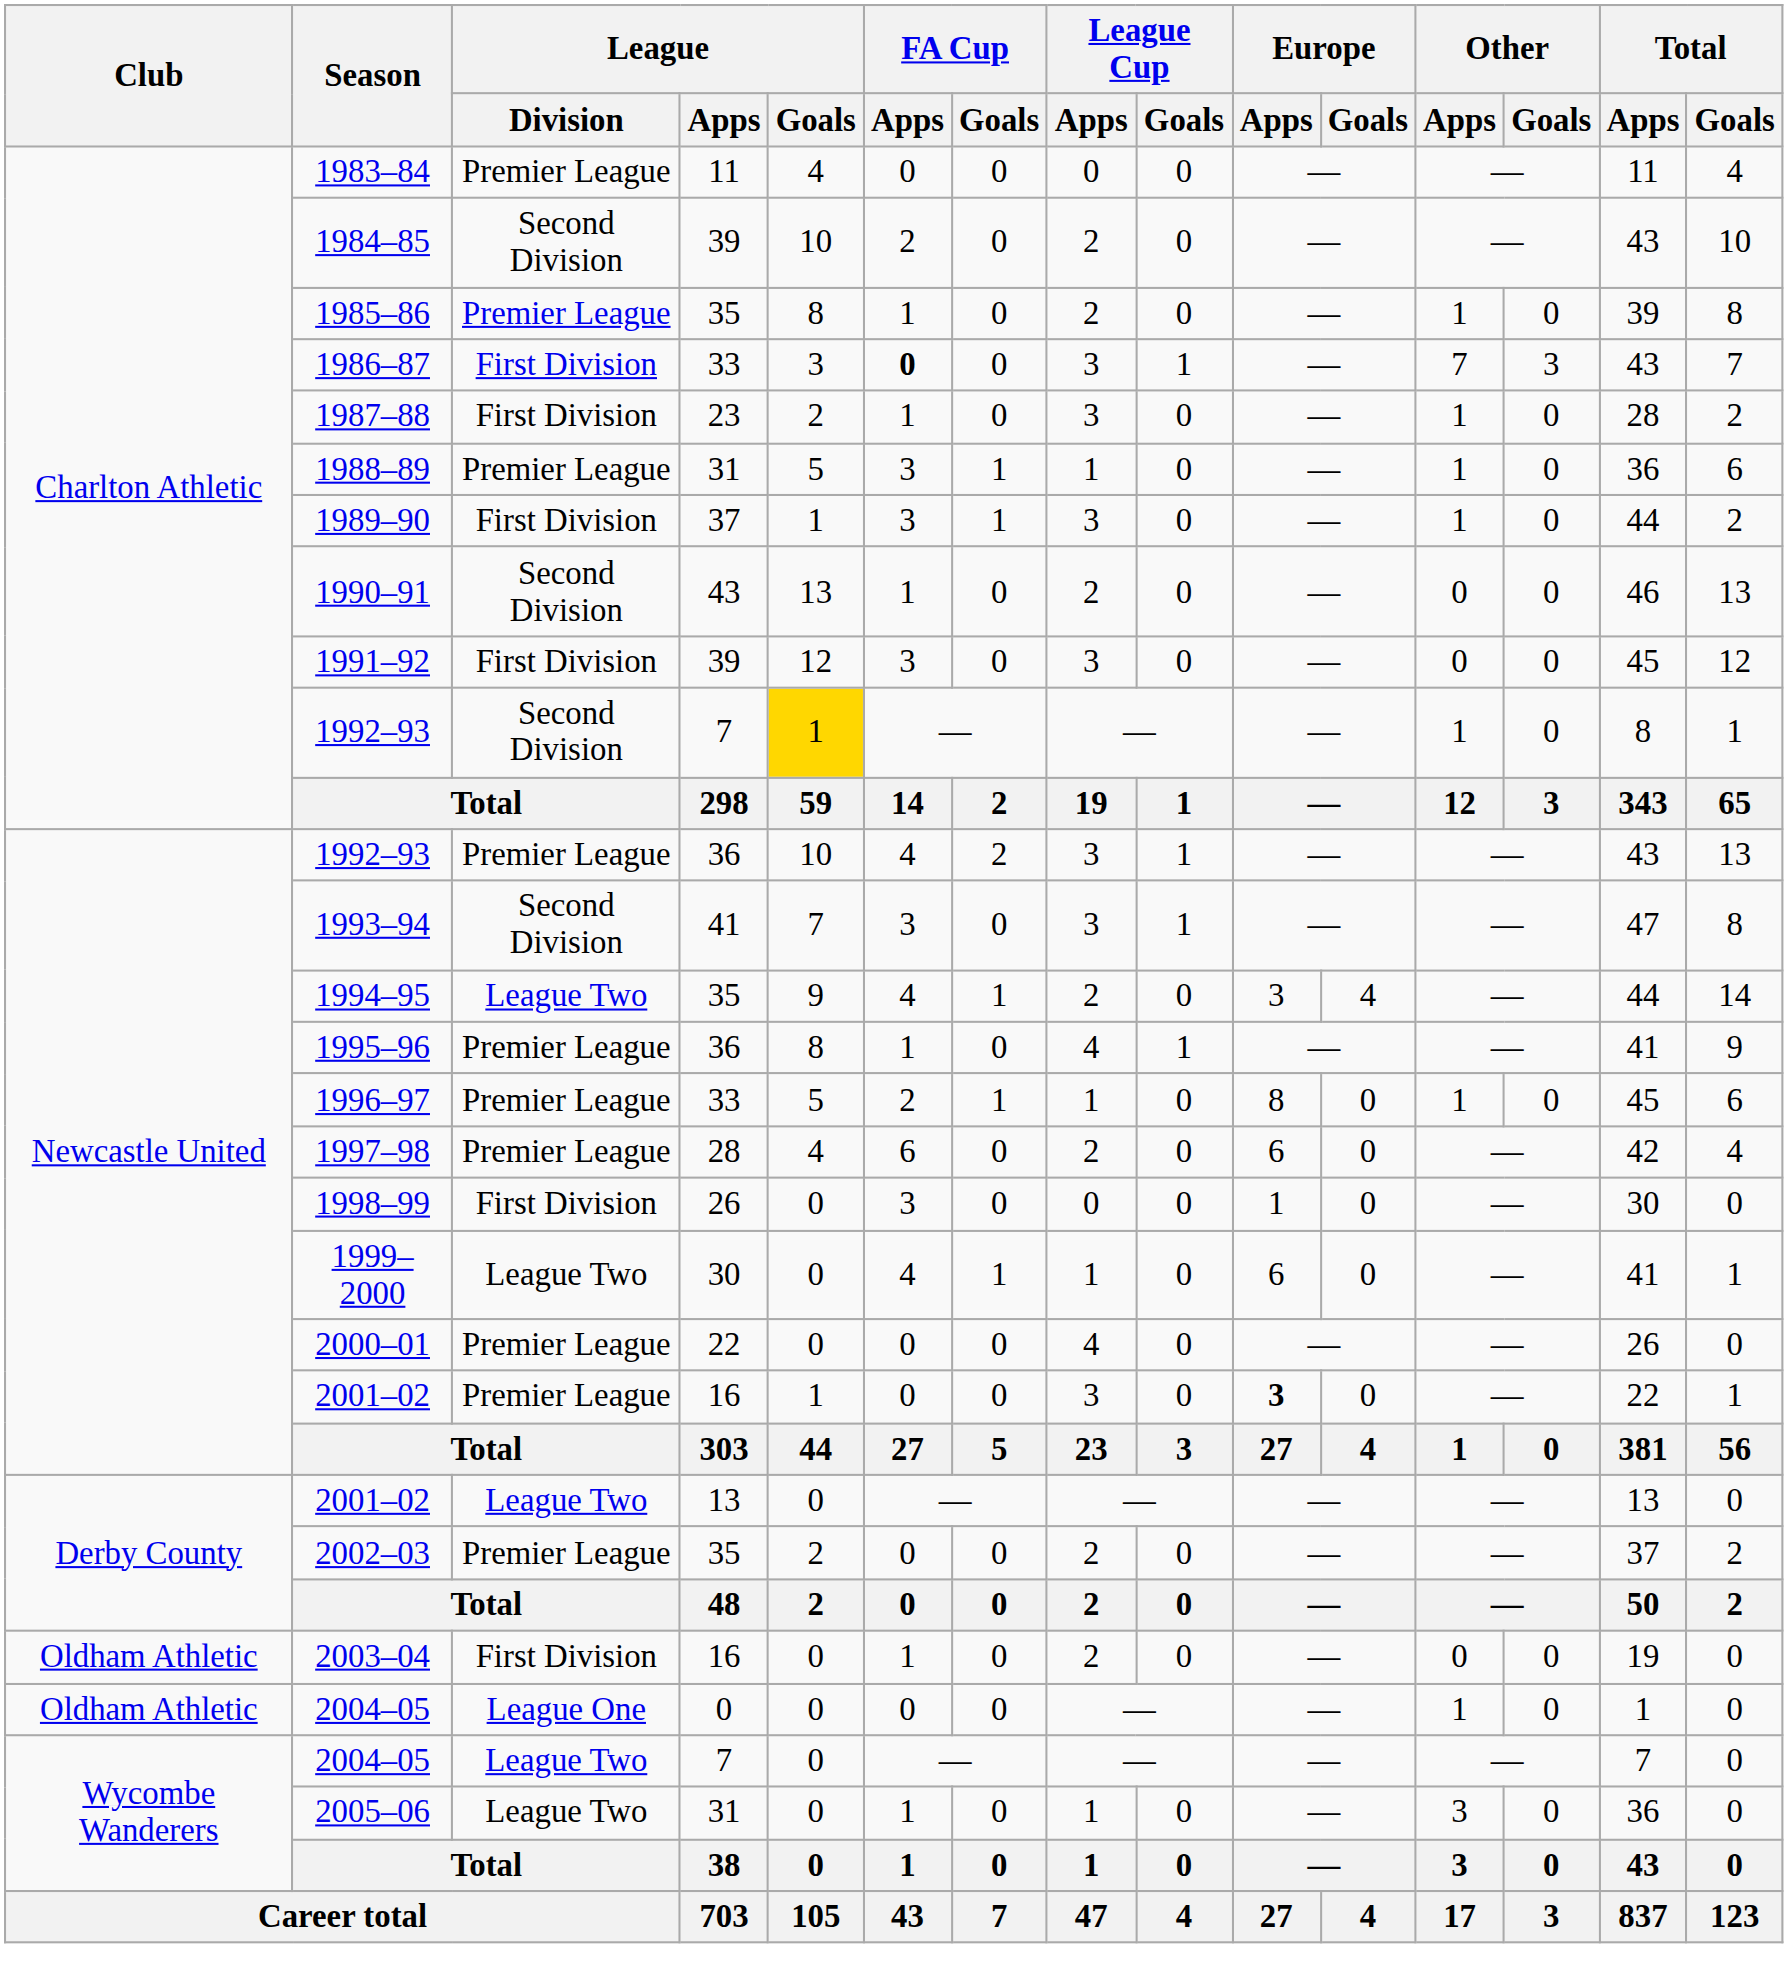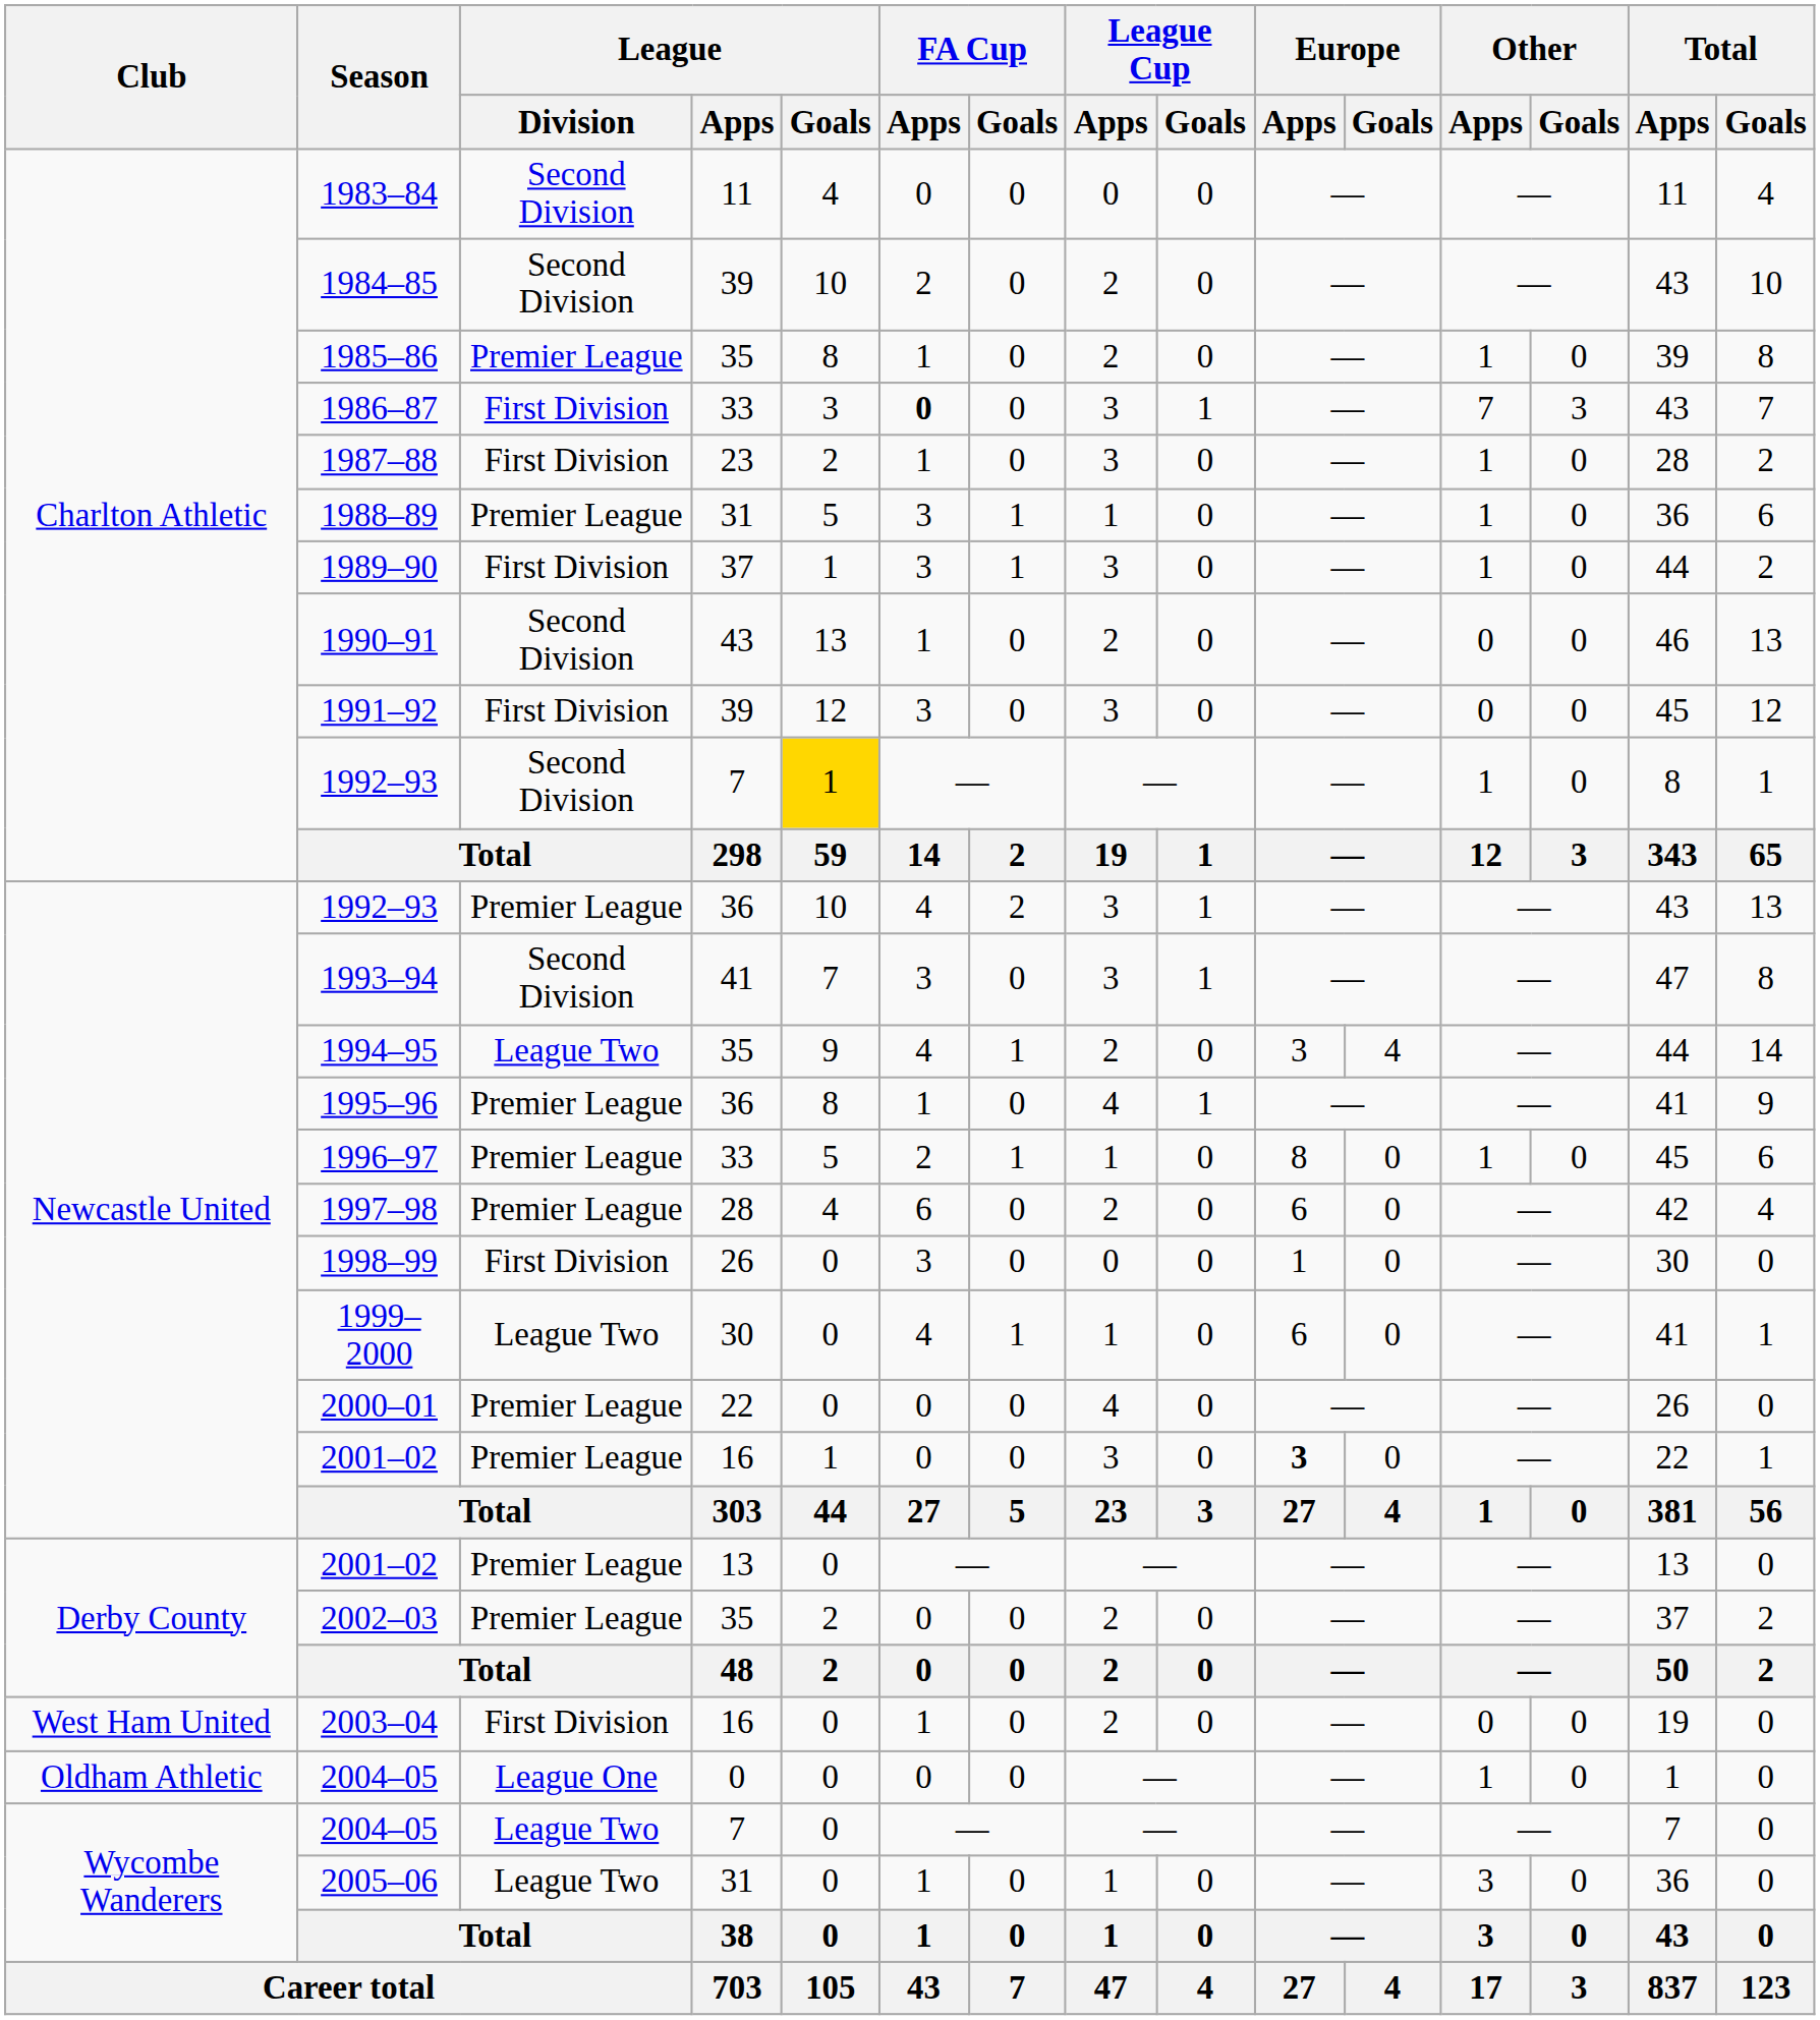 <table class="wikitable" style="text-align:center">
 <tr>
 <th rowspan="2">Club</th>
 <th rowspan="2">Season</th>
 <th colspan="3">League</th>
 <th colspan="2"><a href='#'>FA Cup</a></th>
 <th colspan="2"><a href='#'>League Cup</a></th>
 <th colspan="2">Europe</th>
 <th colspan="2">Other</th>
 <th colspan="2">Total</th>
 </tr>
 <tr>
 <th>Division</th>
 <th>Apps</th>
 <th>Goals</th>
 <th>Apps</th>
 <th>Goals</th>
 <th>Apps</th>
 <th>Goals</th>
 <th>Apps</th>
 <th>Goals</th>
 <th>Apps</th>
 <th>Goals</th>
 <th>Apps</th>
 <th>Goals</th>
 </tr>
 <tr>
 <td rowspan="11"><a href='#'>Charlton Athletic</a></td>
 <td><a href='#'>1983–84</a></td>
-<td>Premier League</td>
+<td><a href='#'>Second Division</a></td>
 <td>11</td>
 <td>4</td>
 <td>0</td>
 <td>0</td>
 <td>0</td>
 <td>0</td>
 <td colspan="2">—</td>
 <td colspan="2">—</td>
 <td>11</td>
 <td>4</td>
 </tr>
 <tr>
 <td><a href='#'>1984–85</a></td>
 <td>Second Division</td>
 <td>39</td>
 <td>10</td>
 <td>2</td>
 <td>0</td>
 <td>2</td>
 <td>0</td>
 <td colspan="2">—</td>
 <td colspan="2">—</td>
 <td>43</td>
 <td>10</td>
 </tr>
 <tr>
 <td><a href='#'>1985–86</a></td>
 <td><a href='#'>Premier League</a></td>
 <td>35</td>
 <td>8</td>
 <td>1</td>
 <td>0</td>
 <td>2</td>
 <td>0</td>
 <td colspan="2">—</td>
 <td>1</td>
 <td>0</td>
 <td>39</td>
 <td>8</td>
 </tr>
 <tr>
 <td><a href='#'>1986–87</a></td>
 <td><a href='#'>First Division</a></td>
 <td>33</td>
 <td>3</td>
 <td><strong>0</strong></td>
 <td>0</td>
 <td>3</td>
 <td>1</td>
 <td colspan="2">—</td>
 <td>7</td>
 <td>3</td>
 <td>43</td>
 <td>7</td>
 </tr>
 <tr>
 <td><a href='#'>1987–88</a></td>
 <td>First Division</td>
 <td>23</td>
 <td>2</td>
 <td>1</td>
 <td>0</td>
 <td>3</td>
 <td>0</td>
 <td colspan="2">—</td>
 <td>1</td>
 <td>0</td>
 <td>28</td>
 <td>2</td>
 </tr>
 <tr>
 <td><a href='#'>1988–89</a></td>
 <td>Premier League</td>
 <td>31</td>
 <td>5</td>
 <td>3</td>
 <td>1</td>
 <td>1</td>
 <td>0</td>
 <td colspan="2">—</td>
 <td>1</td>
 <td>0</td>
 <td>36</td>
 <td>6</td>
 </tr>
 <tr>
 <td><a href='#'>1989–90</a></td>
 <td>First Division</td>
 <td>37</td>
 <td>1</td>
 <td>3</td>
 <td>1</td>
 <td>3</td>
 <td>0</td>
 <td colspan="2">—</td>
 <td>1</td>
 <td>0</td>
 <td>44</td>
 <td>2</td>
 </tr>
 <tr>
 <td><a href='#'>1990–91</a></td>
 <td>Second Division</td>
 <td>43</td>
 <td>13</td>
 <td>1</td>
 <td>0</td>
 <td>2</td>
 <td>0</td>
 <td colspan="2">—</td>
 <td>0</td>
 <td>0</td>
 <td>46</td>
 <td>13</td>
 </tr>
 <tr>
 <td><a href='#'>1991–92</a></td>
 <td>First Division</td>
 <td>39</td>
 <td>12</td>
 <td>3</td>
 <td>0</td>
 <td>3</td>
 <td>0</td>
 <td colspan="2">—</td>
 <td>0</td>
 <td>0</td>
 <td>45</td>
 <td>12</td>
 </tr>
 <tr>
 <td><a href='#'>1992–93</a></td>
 <td>Second Division</td>
 <td>7</td>
 <td style="background: gold;">1</td>
 <td colspan="2">—</td>
 <td colspan="2">—</td>
 <td colspan="2">—</td>
 <td>1</td>
 <td>0</td>
 <td>8</td>
 <td>1</td>
 </tr>
 <tr>
 <th colspan="2">Total</th>
 <th>298</th>
 <th>59</th>
 <th>14</th>
 <th>2</th>
 <th>19</th>
 <th>1</th>
 <th colspan="2">—</th>
 <th>12</th>
 <th>3</th>
 <th>343</th>
 <th>65</th>
 </tr>
 <tr>
 <td rowspan="11"><a href='#'>Newcastle United</a></td>
 <td><a href='#'>1992–93</a></td>
 <td>Premier League</td>
 <td>36</td>
 <td>10</td>
 <td>4</td>
 <td>2</td>
 <td>3</td>
 <td>1</td>
 <td colspan="2">—</td>
 <td colspan="2">—</td>
 <td>43</td>
 <td>13</td>
 </tr>
 <tr>
 <td><a href='#'>1993–94</a></td>
 <td>Second Division</td>
 <td>41</td>
 <td>7</td>
 <td>3</td>
 <td>0</td>
 <td>3</td>
 <td>1</td>
 <td colspan="2">—</td>
 <td colspan="2">—</td>
 <td>47</td>
 <td>8</td>
 </tr>
 <tr>
 <td><a href='#'>1994–95</a></td>
 <td><a href='#'>League Two</a></td>
 <td>35</td>
 <td>9</td>
 <td>4</td>
 <td>1</td>
 <td>2</td>
 <td>0</td>
 <td>3</td>
 <td>4</td>
 <td colspan="2">—</td>
 <td>44</td>
 <td>14</td>
 </tr>
 <tr>
 <td><a href='#'>1995–96</a></td>
 <td>Premier League</td>
 <td>36</td>
 <td>8</td>
 <td>1</td>
 <td>0</td>
 <td>4</td>
 <td>1</td>
 <td colspan="2">—</td>
 <td colspan="2">—</td>
 <td>41</td>
 <td>9</td>
 </tr>
 <tr>
 <td><a href='#'>1996–97</a></td>
 <td>Premier League</td>
 <td>33</td>
 <td>5</td>
 <td>2</td>
 <td>1</td>
 <td>1</td>
 <td>0</td>
 <td>8</td>
 <td>0</td>
 <td>1</td>
 <td>0</td>
 <td>45</td>
 <td>6</td>
 </tr>
 <tr>
 <td><a href='#'>1997–98</a></td>
 <td>Premier League</td>
 <td>28</td>
 <td>4</td>
 <td>6</td>
 <td>0</td>
 <td>2</td>
 <td>0</td>
 <td>6</td>
 <td>0</td>
 <td colspan="2">—</td>
 <td>42</td>
 <td>4</td>
 </tr>
 <tr>
 <td><a href='#'>1998–99</a></td>
 <td>First Division</td>
 <td>26</td>
 <td>0</td>
 <td>3</td>
 <td>0</td>
 <td>0</td>
 <td>0</td>
 <td>1</td>
 <td>0</td>
 <td colspan="2">—</td>
 <td>30</td>
 <td>0</td>
 </tr>
 <tr>
 <td><a href='#'>1999–2000</a></td>
 <td>League Two</td>
 <td>30</td>
 <td>0</td>
 <td>4</td>
 <td>1</td>
 <td>1</td>
 <td>0</td>
 <td>6</td>
 <td>0</td>
 <td colspan="2">—</td>
 <td>41</td>
 <td>1</td>
 </tr>
 <tr>
 <td><a href='#'>2000–01</a></td>
 <td>Premier League</td>
 <td>22</td>
 <td>0</td>
 <td>0</td>
 <td>0</td>
 <td>4</td>
 <td>0</td>
 <td colspan="2">—</td>
 <td colspan="2">—</td>
 <td>26</td>
 <td>0</td>
 </tr>
 <tr>
 <td><a href='#'>2001–02</a></td>
 <td>Premier League</td>
 <td>16</td>
 <td>1</td>
 <td>0</td>
 <td>0</td>
 <td>3</td>
 <td>0</td>
 <td><strong>3</strong></td>
 <td>0</td>
 <td colspan="2">—</td>
 <td>22</td>
 <td>1</td>
 </tr>
 <tr>
 <th colspan="2">Total</th>
 <th>303</th>
 <th>44</th>
 <th>27</th>
 <th>5</th>
 <th>23</th>
 <th>3</th>
 <th>27</th>
 <th>4</th>
 <th>1</th>
 <th>0</th>
 <th>381</th>
 <th>56</th>
 </tr>
 <tr>
 <td rowspan="3"><a href='#'>Derby County</a></td>
 <td><a href='#'>2001–02</a></td>
-<td><a href='#'>League Two</a></td>
+<td>Premier League</td>
 <td>13</td>
 <td>0</td>
 <td colspan="2">—</td>
 <td colspan="2">—</td>
 <td colspan="2">—</td>
 <td colspan="2">—</td>
 <td>13</td>
 <td>0</td>
 </tr>
 <tr>
 <td><a href='#'>2002–03</a></td>
 <td>Premier League</td>
 <td>35</td>
 <td>2</td>
 <td>0</td>
 <td>0</td>
 <td>2</td>
 <td>0</td>
 <td colspan="2">—</td>
 <td colspan="2">—</td>
 <td>37</td>
 <td>2</td>
 </tr>
 <tr>
 <th colspan="2">Total</th>
 <th>48</th>
 <th>2</th>
 <th>0</th>
 <th>0</th>
 <th>2</th>
 <th>0</th>
 <th colspan="2">—</th>
 <th colspan="2">—</th>
 <th>50</th>
 <th>2</th>
 </tr>
 <tr>
-<td><a href='#'>Oldham Athletic</a></td>
+<td><a href='#'>West Ham United</a></td>
 <td><a href='#'>2003–04</a></td>
 <td>First Division</td>
 <td>16</td>
 <td>0</td>
 <td>1</td>
 <td>0</td>
 <td>2</td>
 <td>0</td>
 <td colspan="2">—</td>
 <td>0</td>
 <td>0</td>
 <td>19</td>
 <td>0</td>
 </tr>
 <tr>
 <td><a href='#'>Oldham Athletic</a></td>
 <td><a href='#'>2004–05</a></td>
 <td><a href='#'>League One</a></td>
 <td>0</td>
 <td>0</td>
 <td>0</td>
 <td>0</td>
 <td colspan="2">—</td>
 <td colspan="2">—</td>
 <td>1</td>
 <td>0</td>
 <td>1</td>
 <td>0</td>
 </tr>
 <tr>
 <td rowspan="3"><a href='#'>Wycombe Wanderers</a></td>
 <td><a href='#'>2004–05</a></td>
 <td><a href='#'>League Two</a></td>
 <td>7</td>
 <td>0</td>
 <td colspan="2">—</td>
 <td colspan="2">—</td>
 <td colspan="2">—</td>
 <td colspan="2">—</td>
 <td>7</td>
 <td>0</td>
 </tr>
 <tr>
 <td><a href='#'>2005–06</a></td>
 <td>League Two</td>
 <td>31</td>
 <td>0</td>
 <td>1</td>
 <td>0</td>
 <td>1</td>
 <td>0</td>
 <td colspan="2">—</td>
 <td>3</td>
 <td>0</td>
 <td>36</td>
 <td>0</td>
 </tr>
 <tr>
 <th colspan="2">Total</th>
 <th>38</th>
 <th>0</th>
 <th>1</th>
 <th>0</th>
 <th>1</th>
 <th>0</th>
 <th colspan="2">—</th>
 <th>3</th>
 <th>0</th>
 <th>43</th>
 <th>0</th>
 </tr>
 <tr>
 <th colspan="3">Career total</th>
 <th>703</th>
 <th>105</th>
 <th>43</th>
 <th>7</th>
 <th>47</th>
 <th>4</th>
 <th>27</th>
 <th>4</th>
 <th>17</th>
 <th>3</th>
 <th>837</th>
 <th>123</th>
 </tr>
 </table>
